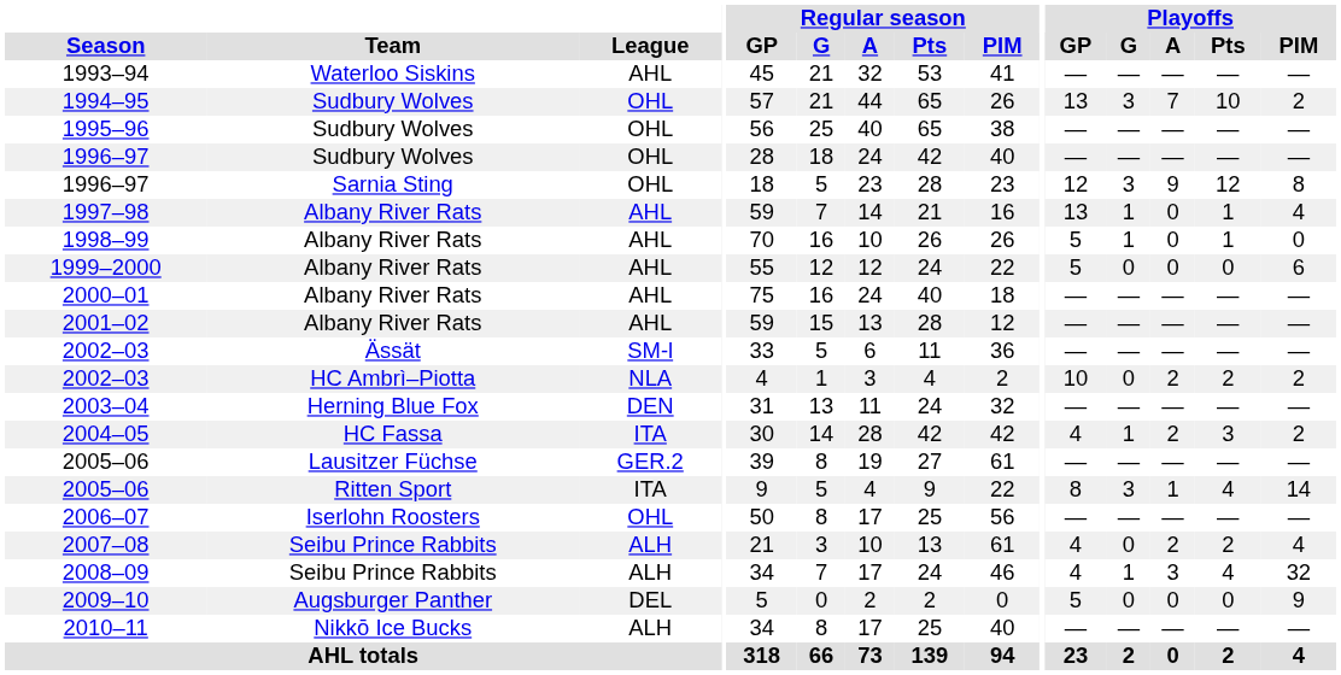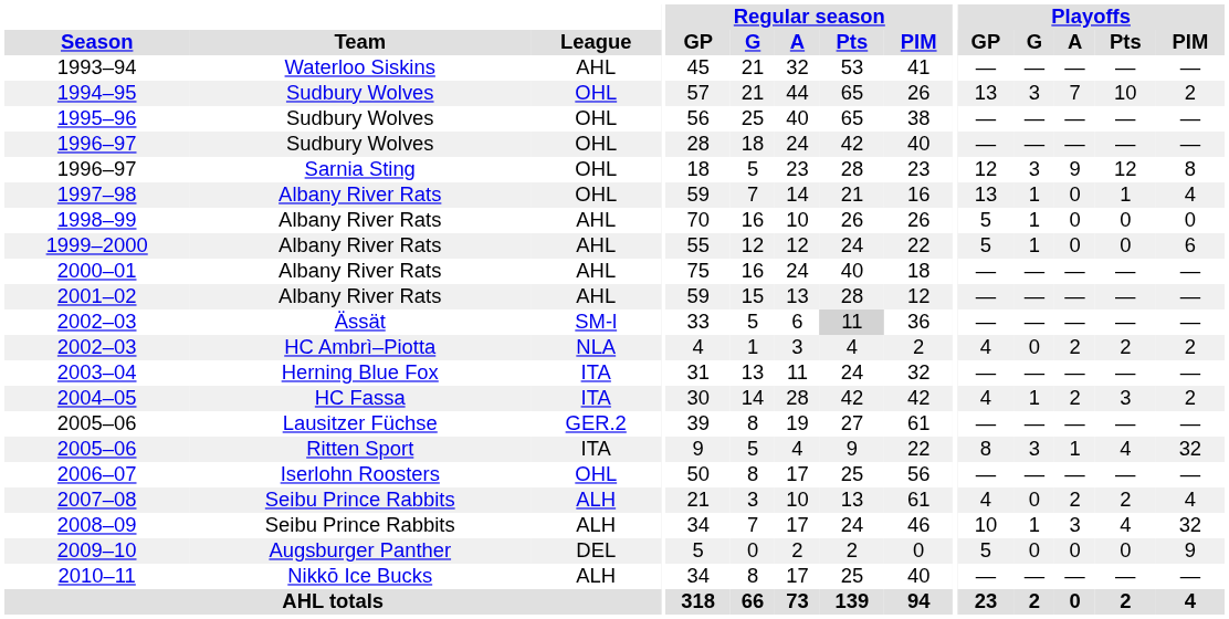 <table border="0" cellpadding="1" cellspacing="0" style="text-align:center; width:60em">
 <tr bgcolor="#e0e0e0">
 <th colspan="3" bgcolor="#ffffff"></th>
 <th rowspan="99" bgcolor="#ffffff"></th>
 <th colspan="5"><a href='#'>Regular season</a></th>
 <th rowspan="99" bgcolor="#ffffff"></th>
 <th colspan="5"><a href='#'>Playoffs</a></th>
 </tr>
 <tr bgcolor="#e0e0e0">
 <th><a href='#'>Season</a></th>
 <th>Team</th>
 <th>League</th>
 <th>GP</th>
 <th><a href='#'>G</a></th>
 <th><a href='#'>A</a></th>
 <th><a href='#'>Pts</a></th>
 <th><a href='#'>PIM</a></th>
 <th>GP</th>
 <th>G</th>
 <th>A</th>
 <th>Pts</th>
 <th>PIM</th>
 </tr>
 <tr>
 <td>1993–94</td>
 <td><a href='#'>Waterloo Siskins</a></td>
 <td>AHL</td>
 <td>45</td>
 <td>21</td>
 <td>32</td>
 <td>53</td>
 <td>41</td>
 <td>—</td>
 <td>—</td>
 <td>—</td>
 <td>—</td>
 <td>—</td>
 </tr>
 <tr bgcolor="#f0f0f0">
 <td><a href='#'>1994–95</a></td>
 <td><a href='#'>Sudbury Wolves</a></td>
 <td><a href='#'>OHL</a></td>
 <td>57</td>
 <td>21</td>
 <td>44</td>
 <td>65</td>
 <td>26</td>
 <td>13</td>
 <td>3</td>
 <td>7</td>
 <td>10</td>
 <td>2</td>
 </tr>
 <tr>
 <td><a href='#'>1995–96</a></td>
 <td>Sudbury Wolves</td>
 <td>OHL</td>
 <td>56</td>
 <td>25</td>
 <td>40</td>
 <td>65</td>
 <td>38</td>
 <td>—</td>
 <td>—</td>
 <td>—</td>
 <td>—</td>
 <td>—</td>
 </tr>
 <tr bgcolor="#f0f0f0">
 <td><a href='#'>1996–97</a></td>
 <td>Sudbury Wolves</td>
 <td>OHL</td>
 <td>28</td>
 <td>18</td>
 <td>24</td>
 <td>42</td>
 <td>40</td>
 <td>—</td>
 <td>—</td>
 <td>—</td>
 <td>—</td>
 <td>—</td>
 </tr>
 <tr>
 <td>1996–97</td>
 <td><a href='#'>Sarnia Sting</a></td>
 <td>OHL</td>
 <td>18</td>
 <td>5</td>
 <td>23</td>
 <td>28</td>
 <td>23</td>
 <td>12</td>
 <td>3</td>
 <td>9</td>
 <td>12</td>
 <td>8</td>
 </tr>
 <tr bgcolor="#f0f0f0">
 <td><a href='#'>1997–98</a></td>
 <td><a href='#'>Albany River Rats</a></td>
-<td><a href='#'>AHL</a></td>
+<td>OHL</td>
 <td>59</td>
 <td>7</td>
 <td>14</td>
 <td>21</td>
 <td>16</td>
 <td>13</td>
 <td>1</td>
 <td>0</td>
 <td>1</td>
 <td>4</td>
 </tr>
 <tr>
 <td><a href='#'>1998–99</a></td>
 <td>Albany River Rats</td>
 <td>AHL</td>
 <td>70</td>
 <td>16</td>
 <td>10</td>
 <td>26</td>
 <td>26</td>
 <td>5</td>
 <td>1</td>
 <td>0</td>
-<td>1</td>
+<td>0</td>
 <td>0</td>
 </tr>
 <tr bgcolor="#f0f0f0">
 <td><a href='#'>1999–2000</a></td>
 <td>Albany River Rats</td>
 <td>AHL</td>
 <td>55</td>
 <td>12</td>
 <td>12</td>
 <td>24</td>
 <td>22</td>
 <td>5</td>
-<td>0</td>
+<td>1</td>
 <td>0</td>
 <td>0</td>
 <td>6</td>
 </tr>
 <tr>
 <td><a href='#'>2000–01</a></td>
 <td>Albany River Rats</td>
 <td>AHL</td>
 <td>75</td>
 <td>16</td>
 <td>24</td>
 <td>40</td>
 <td>18</td>
 <td>—</td>
 <td>—</td>
 <td>—</td>
 <td>—</td>
 <td>—</td>
 </tr>
 <tr bgcolor="#f0f0f0">
 <td><a href='#'>2001–02</a></td>
 <td>Albany River Rats</td>
 <td>AHL</td>
 <td>59</td>
 <td>15</td>
 <td>13</td>
 <td>28</td>
 <td>12</td>
 <td>—</td>
 <td>—</td>
 <td>—</td>
 <td>—</td>
 <td>—</td>
 </tr>
 <tr>
 <td><a href='#'>2002–03</a></td>
 <td><a href='#'>Ässät</a></td>
 <td><a href='#'>SM-l</a></td>
 <td>33</td>
 <td>5</td>
 <td>6</td>
-<td>11</td>
+<td style="background: lightgrey;">11</td>
 <td>36</td>
 <td>—</td>
 <td>—</td>
 <td>—</td>
 <td>—</td>
 <td>—</td>
 </tr>
 <tr bgcolor="#f0f0f0">
 <td><a href='#'>2002–03</a></td>
 <td><a href='#'>HC Ambrì–Piotta</a></td>
 <td><a href='#'>NLA</a></td>
 <td>4</td>
 <td>1</td>
 <td>3</td>
 <td>4</td>
 <td>2</td>
-<td>10</td>
+<td>4</td>
 <td>0</td>
 <td>2</td>
 <td>2</td>
 <td>2</td>
 </tr>
 <tr>
 <td><a href='#'>2003–04</a></td>
 <td><a href='#'>Herning Blue Fox</a></td>
-<td><a href='#'>DEN</a></td>
+<td><a href='#'>ITA</a></td>
 <td>31</td>
 <td>13</td>
 <td>11</td>
 <td>24</td>
 <td>32</td>
 <td>—</td>
 <td>—</td>
 <td>—</td>
 <td>—</td>
 <td>—</td>
 </tr>
 <tr bgcolor="#f0f0f0">
 <td><a href='#'>2004–05</a></td>
 <td><a href='#'>HC Fassa</a></td>
 <td><a href='#'>ITA</a></td>
 <td>30</td>
 <td>14</td>
 <td>28</td>
 <td>42</td>
 <td>42</td>
 <td>4</td>
 <td>1</td>
 <td>2</td>
 <td>3</td>
 <td>2</td>
 </tr>
 <tr>
 <td>2005–06</td>
 <td><a href='#'>Lausitzer Füchse</a></td>
 <td><a href='#'>GER.2</a></td>
 <td>39</td>
 <td>8</td>
 <td>19</td>
 <td>27</td>
 <td>61</td>
 <td>—</td>
 <td>—</td>
 <td>—</td>
 <td>—</td>
 <td>—</td>
 </tr>
 <tr bgcolor="#f0f0f0">
 <td><a href='#'>2005–06</a></td>
 <td><a href='#'>Ritten Sport</a></td>
 <td>ITA</td>
 <td>9</td>
 <td>5</td>
 <td>4</td>
 <td>9</td>
 <td>22</td>
 <td>8</td>
 <td>3</td>
 <td>1</td>
 <td>4</td>
-<td>14</td>
+<td>32</td>
 </tr>
 <tr>
 <td><a href='#'>2006–07</a></td>
 <td><a href='#'>Iserlohn Roosters</a></td>
 <td><a href='#'>OHL</a></td>
 <td>50</td>
 <td>8</td>
 <td>17</td>
 <td>25</td>
 <td>56</td>
 <td>—</td>
 <td>—</td>
 <td>—</td>
 <td>—</td>
 <td>—</td>
 </tr>
 <tr bgcolor="#f0f0f0">
 <td><a href='#'>2007–08</a></td>
 <td><a href='#'>Seibu Prince Rabbits</a></td>
 <td><a href='#'>ALH</a></td>
 <td>21</td>
 <td>3</td>
 <td>10</td>
 <td>13</td>
 <td>61</td>
 <td>4</td>
 <td>0</td>
 <td>2</td>
 <td>2</td>
 <td>4</td>
 </tr>
 <tr>
 <td><a href='#'>2008–09</a></td>
 <td>Seibu Prince Rabbits</td>
 <td>ALH</td>
 <td>34</td>
 <td>7</td>
 <td>17</td>
 <td>24</td>
 <td>46</td>
-<td>4</td>
+<td>10</td>
 <td>1</td>
 <td>3</td>
 <td>4</td>
 <td>32</td>
 </tr>
 <tr bgcolor="#f0f0f0">
 <td><a href='#'>2009–10</a></td>
 <td><a href='#'>Augsburger Panther</a></td>
 <td>DEL</td>
 <td>5</td>
 <td>0</td>
 <td>2</td>
 <td>2</td>
 <td>0</td>
 <td>5</td>
 <td>0</td>
 <td>0</td>
 <td>0</td>
 <td>9</td>
 </tr>
 <tr>
 <td><a href='#'>2010–11</a></td>
 <td><a href='#'>Nikkō Ice Bucks</a></td>
 <td>ALH</td>
 <td>34</td>
 <td>8</td>
 <td>17</td>
 <td>25</td>
 <td>40</td>
 <td>—</td>
 <td>—</td>
 <td>—</td>
 <td>—</td>
 <td>—</td>
 </tr>
 <tr bgcolor="#e0e0e0">
 <th colspan="3">AHL totals</th>
 <th>318</th>
 <th>66</th>
 <th>73</th>
 <th>139</th>
 <th>94</th>
 <th>23</th>
 <th>2</th>
 <th>0</th>
 <th>2</th>
 <th>4</th>
 </tr>
 </table>
